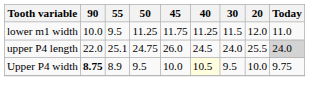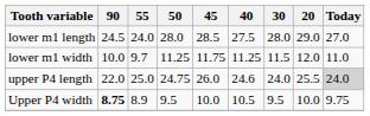 <table class="wikitable">
 <tr>
 <th>Tooth variable</th>
 <th>90</th>
 <th>55</th>
 <th>50</th>
 <th>45</th>
 <th>40</th>
 <th>30</th>
 <th>20</th>
 <th>Today</th>
 </tr>
 <tr>
+<td>lower m1 length</td>
+<td>24.5</td>
+<td>24.0</td>
+<td>28.0</td>
+<td>28.5</td>
+<td>27.5</td>
+<td>28.0</td>
+<td>29.0</td>
+<td>27.0</td>
+</tr>
+<tr>
 <td>lower m1 width</td>
 <td>10.0</td>
-<td>9.5</td>
+<td>9.7</td>
 <td>11.25</td>
 <td>11.75</td>
 <td>11.25</td>
 <td>11.5</td>
 <td>12.0</td>
 <td>11.0</td>
 </tr>
 <tr>
 <td>upper P4 length</td>
 <td>22.0</td>
-<td>25.1</td>
+<td>25.0</td>
 <td>24.75</td>
 <td>26.0</td>
-<td>24.5</td>
+<td>24.6</td>
 <td>24.0</td>
 <td>25.5</td>
 <td style="background: lightgrey;">24.0</td>
 </tr>
 <tr>
 <td>Upper P4 width</td>
 <td><strong>8.75</strong></td>
 <td>8.9</td>
 <td>9.5</td>
 <td>10.0</td>
-<td style="background: lightyellow;">10.5</td>
+<td>10.5</td>
 <td>9.5</td>
 <td>10.0</td>
 <td>9.75</td>
 </tr>
 <tr>
 </tr>
 </table>
